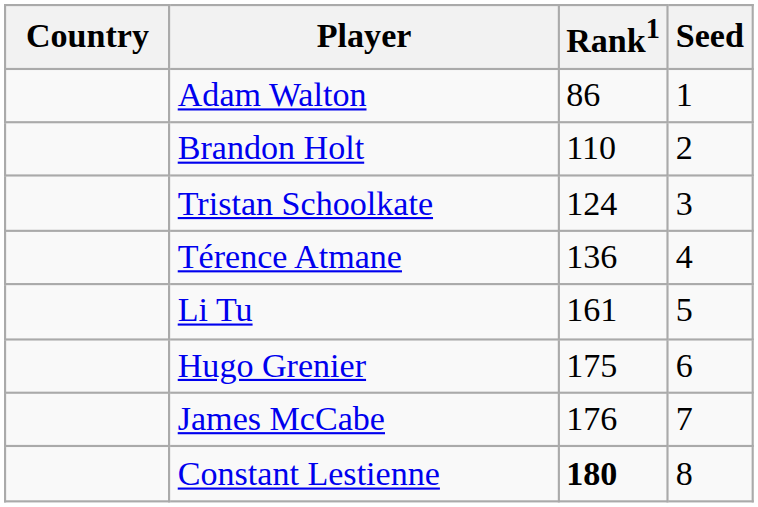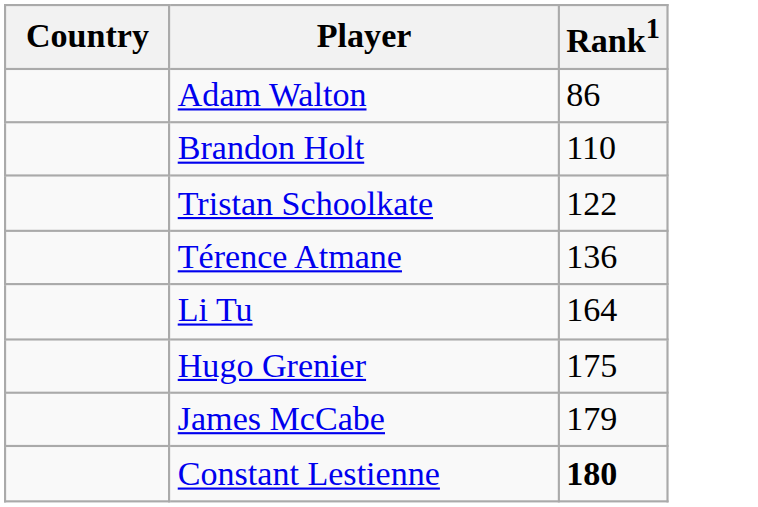 <table class="sortable wikitable">
 <tr>
 <th width="70">Country</th>
 <th width="175">Player</th>
 <th>Rank<sup>1</sup></th>
-<th>Seed</th>
 </tr>
 <tr>
 <td></td>
 <td><a href='#'>Adam Walton</a></td>
 <td>86</td>
-<td>1</td>
 </tr>
 <tr>
 <td></td>
 <td><a href='#'>Brandon Holt</a></td>
 <td>110</td>
-<td>2</td>
 </tr>
 <tr>
 <td></td>
 <td><a href='#'>Tristan Schoolkate</a></td>
-<td>124</td>
-<td>3</td>
+<td>122</td>
 </tr>
 <tr>
 <td></td>
 <td><a href='#'>Térence Atmane</a></td>
 <td>136</td>
-<td>4</td>
 </tr>
 <tr>
 <td></td>
 <td><a href='#'>Li Tu</a></td>
-<td>161</td>
-<td>5</td>
+<td>164</td>
 </tr>
 <tr>
 <td></td>
 <td><a href='#'>Hugo Grenier</a></td>
 <td>175</td>
-<td>6</td>
 </tr>
 <tr>
 <td></td>
 <td><a href='#'>James McCabe</a></td>
-<td>176</td>
-<td>7</td>
+<td>179</td>
 </tr>
 <tr>
 <td></td>
 <td><a href='#'>Constant Lestienne</a></td>
 <td><strong>180</strong></td>
-<td>8</td>
 </tr>
 </table>
